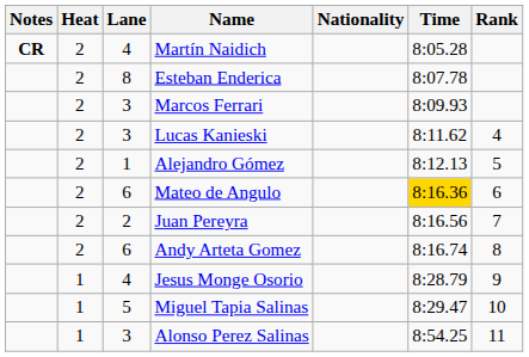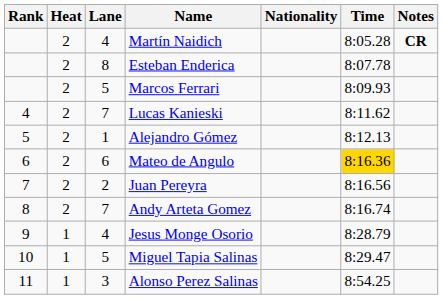 <table class="wikitable sortable" style="text-align:center">
 <tr>
-<th>Notes</th>
+<th>Rank</th>
 <th>Heat</th>
 <th>Lane</th>
 <th>Name</th>
 <th>Nationality</th>
 <th>Time</th>
-<th>Rank</th>
+<th>Notes</th>
 </tr>
 <tr>
-<td><strong>CR</strong></td>
+<td></td>
 <td>2</td>
 <td>4</td>
 <td align=left><a href='#'>Martín Naidich</a></td>
 <td align=left></td>
 <td>8:05.28</td>
-<td></td>
+<td><strong>CR</strong></td>
 </tr>
 <tr>
 <td></td>
 <td>2</td>
 <td>8</td>
 <td align=left><a href='#'>Esteban Enderica</a></td>
 <td align=left></td>
 <td>8:07.78</td>
 <td></td>
 </tr>
 <tr>
 <td></td>
 <td>2</td>
-<td>3</td>
+<td>5</td>
 <td align=left><a href='#'>Marcos Ferrari</a></td>
 <td align=left></td>
 <td>8:09.93</td>
 <td></td>
 </tr>
 <tr>
-<td></td>
+<td>4</td>
 <td>2</td>
-<td>3</td>
+<td>7</td>
 <td align=left><a href='#'>Lucas Kanieski</a></td>
 <td align=left></td>
 <td>8:11.62</td>
-<td>4</td>
+<td></td>
 </tr>
 <tr>
-<td></td>
+<td>5</td>
 <td>2</td>
 <td>1</td>
 <td align=left><a href='#'>Alejandro Gómez</a></td>
 <td align=left></td>
 <td>8:12.13</td>
-<td>5</td>
+<td></td>
 </tr>
 <tr>
-<td></td>
+<td>6</td>
 <td>2</td>
 <td>6</td>
 <td align=left><a href='#'>Mateo de Angulo</a></td>
 <td align=left></td>
 <td style="background: gold;">8:16.36</td>
-<td>6</td>
+<td></td>
 </tr>
 <tr>
-<td></td>
+<td>7</td>
 <td>2</td>
 <td>2</td>
 <td align=left><a href='#'>Juan Pereyra</a></td>
 <td align=left></td>
 <td>8:16.56</td>
-<td>7</td>
+<td></td>
 </tr>
 <tr>
-<td></td>
+<td>8</td>
 <td>2</td>
-<td>6</td>
+<td>7</td>
 <td align=left><a href='#'>Andy Arteta Gomez</a></td>
 <td align=left></td>
 <td>8:16.74</td>
-<td>8</td>
+<td></td>
 </tr>
 <tr>
-<td></td>
+<td>9</td>
 <td>1</td>
 <td>4</td>
 <td align=left><a href='#'>Jesus Monge Osorio</a></td>
 <td align=left></td>
 <td>8:28.79</td>
-<td>9</td>
+<td></td>
 </tr>
 <tr>
-<td></td>
+<td>10</td>
 <td>1</td>
 <td>5</td>
 <td align=left><a href='#'>Miguel Tapia Salinas</a></td>
 <td align=left></td>
 <td>8:29.47</td>
-<td>10</td>
+<td></td>
 </tr>
 <tr>
-<td></td>
+<td>11</td>
 <td>1</td>
 <td>3</td>
 <td align=left><a href='#'>Alonso Perez Salinas</a></td>
 <td align=left></td>
 <td>8:54.25</td>
-<td>11</td>
+<td></td>
 </tr>
 </table>
